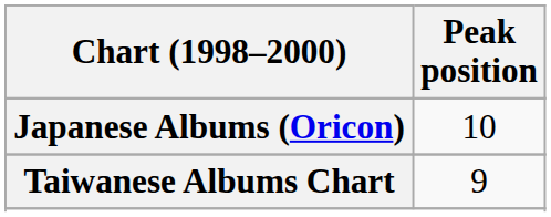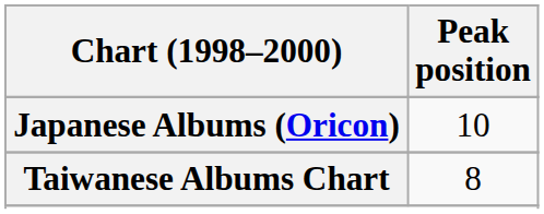 <table class="wikitable sortable plainrowheaders" style="text-align:center">
 <tr>
 <th scope="col">Chart (1998–2000)</th>
 <th scope="col">Peak<br>position</th>
 </tr>
 <tr>
 </tr>
 <tr>
 </tr>
 <tr>
 </tr>
 <tr>
 </tr>
 <tr>
 <th scope="row">Japanese Albums (<a href='#'>Oricon</a>)</th>
 <td>10</td>
 </tr>
 <tr>
 </tr>
 <tr>
 </tr>
 <tr>
 </tr>
 <tr>
 <th scope="row">Taiwanese Albums Chart</th>
-<td>9</td>
+<td>8</td>
 </tr>
 <tr>
 </tr>
 <tr>
 </tr>
 </table>
